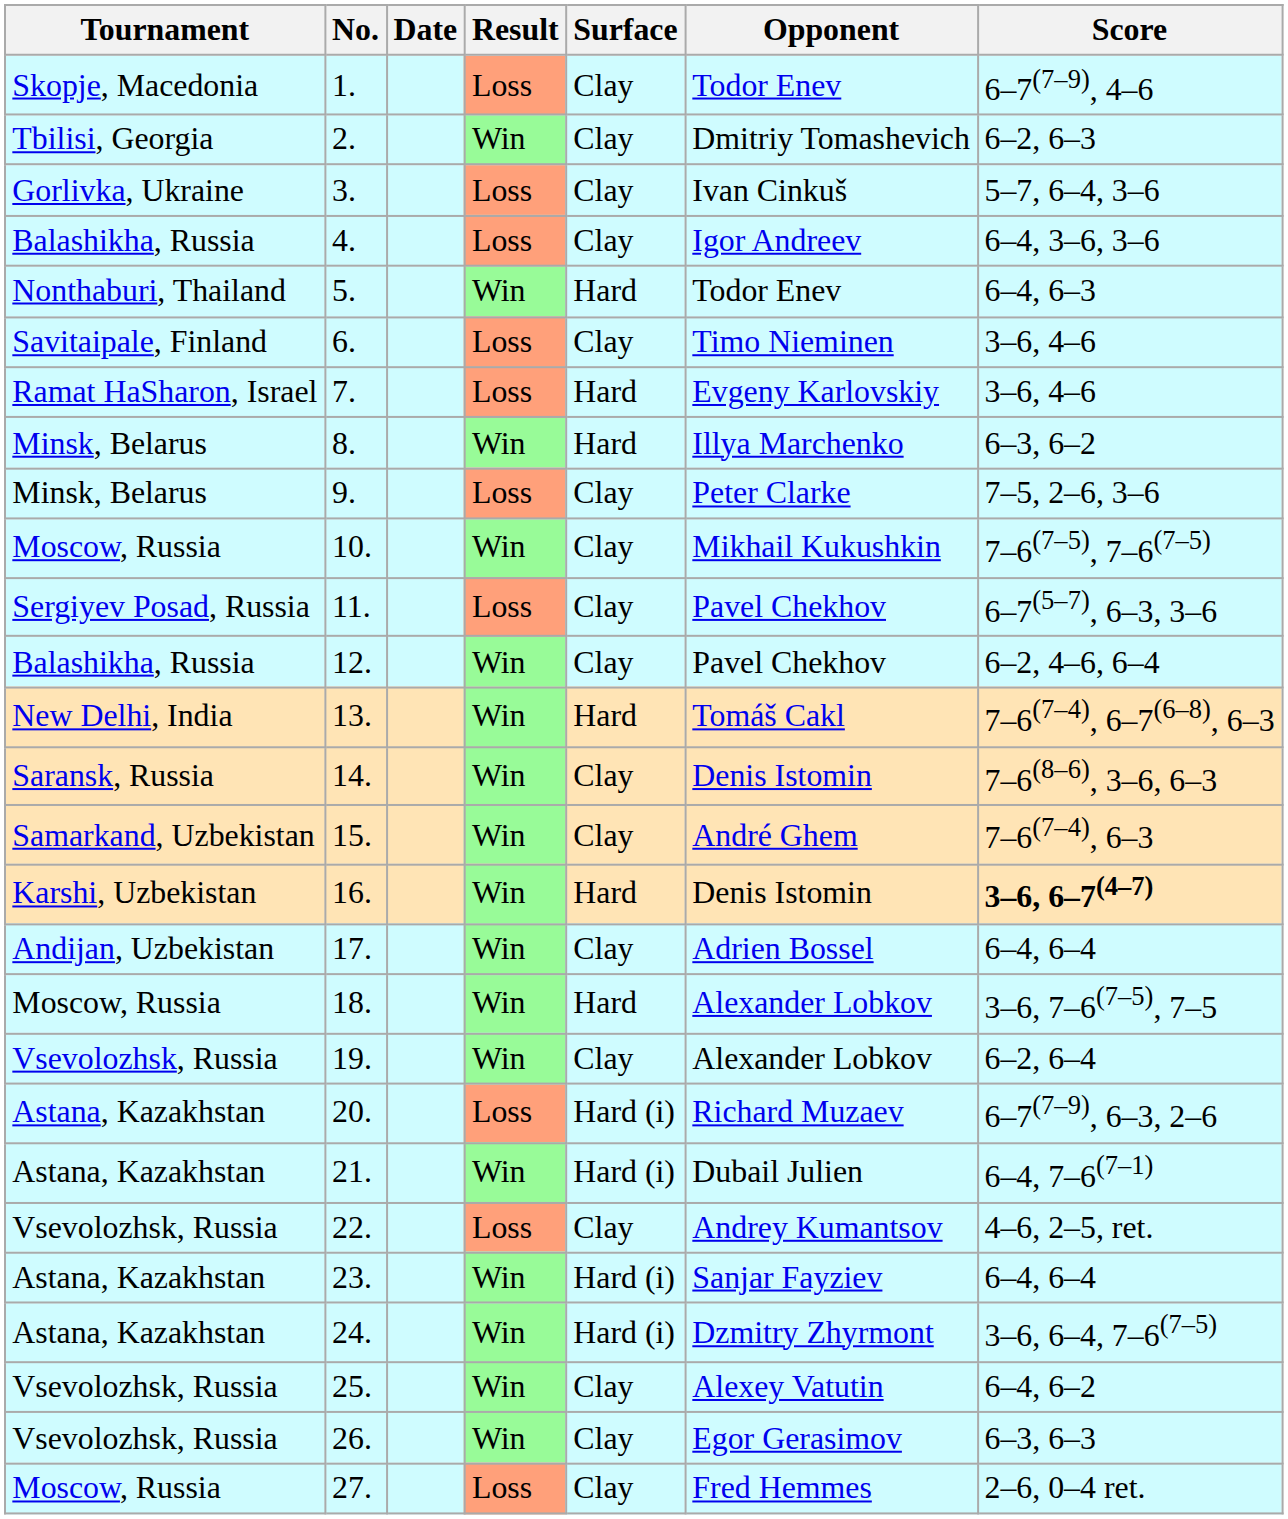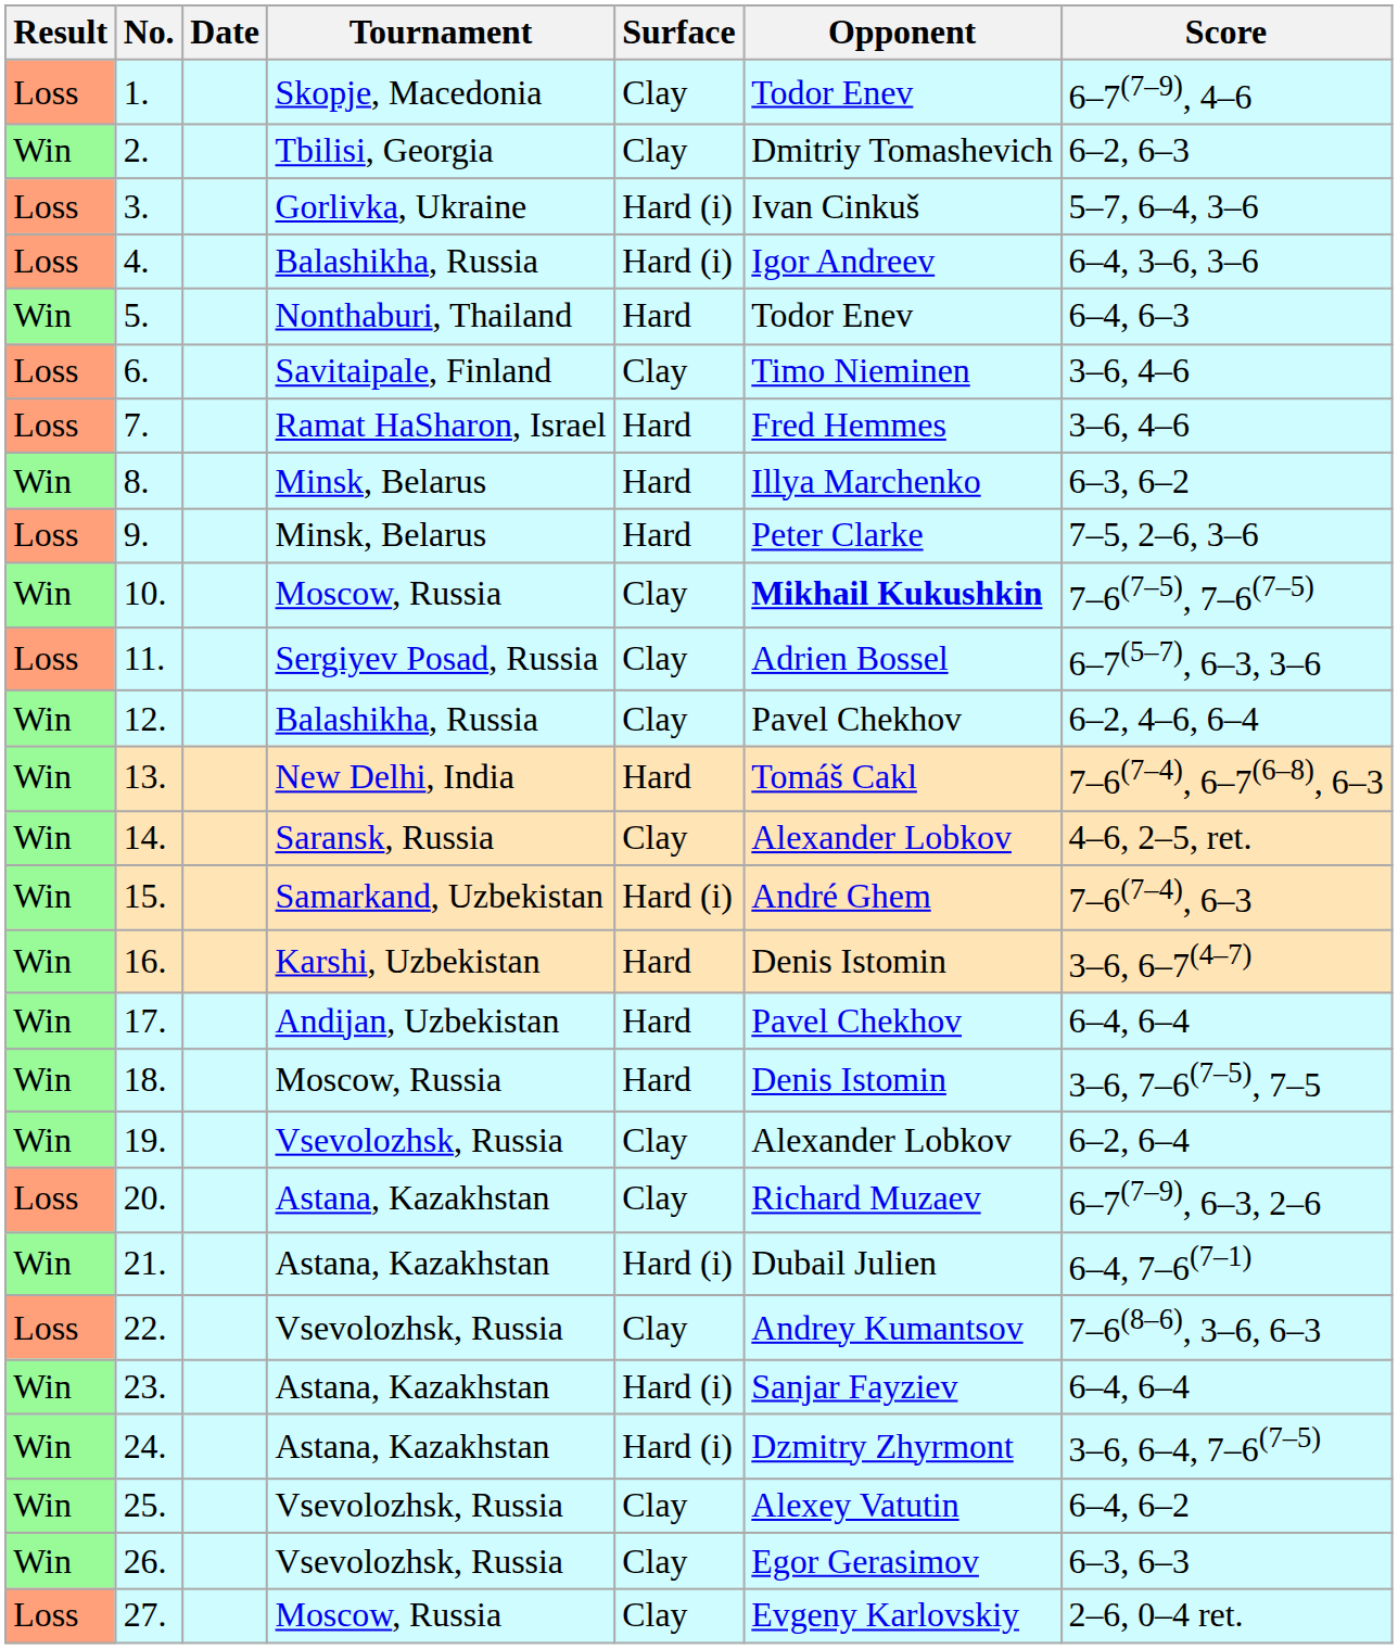 <table class="sortable wikitable">
 <tr>
-<th>Tournament</th>
+<th>Result</th>
 <th>No.</th>
 <th>Date</th>
-<th>Result</th>
+<th>Tournament</th>
 <th>Surface</th>
 <th>Opponent</th>
 <th class="unsortable">Score</th>
 </tr>
 <tr style="background:#cffcff;">
-<td><a href='#'>Skopje</a>, Macedonia</td>
+<td style="background:#ffa07a;">Loss</td>
 <td>1.</td>
 <td></td>
-<td style="background:#ffa07a;">Loss</td>
+<td><a href='#'>Skopje</a>, Macedonia</td>
 <td>Clay</td>
 <td> <a href='#'>Todor Enev</a></td>
 <td>6–7<sup>(7–9)</sup>, 4–6</td>
 </tr>
 <tr style="background:#cffcff;">
-<td><a href='#'>Tbilisi</a>, Georgia</td>
+<td style="background:#98fb98;">Win</td>
 <td>2.</td>
 <td></td>
-<td style="background:#98fb98;">Win</td>
+<td><a href='#'>Tbilisi</a>, Georgia</td>
 <td>Clay</td>
 <td> Dmitriy Tomashevich</td>
 <td>6–2, 6–3</td>
 </tr>
 <tr style="background:#cffcff;">
-<td><a href='#'>Gorlivka</a>, Ukraine</td>
+<td style="background:#ffa07a;">Loss</td>
 <td>3.</td>
 <td></td>
-<td style="background:#ffa07a;">Loss</td>
-<td>Clay</td>
+<td><a href='#'>Gorlivka</a>, Ukraine</td>
+<td>Hard (i)</td>
 <td> Ivan Cinkuš</td>
 <td>5–7, 6–4, 3–6</td>
 </tr>
 <tr style="background:#cffcff;">
-<td><a href='#'>Balashikha</a>, Russia</td>
+<td style="background:#ffa07a;">Loss</td>
 <td>4.</td>
 <td></td>
-<td style="background:#ffa07a;">Loss</td>
-<td>Clay</td>
+<td><a href='#'>Balashikha</a>, Russia</td>
+<td>Hard (i)</td>
 <td> <a href='#'>Igor Andreev</a></td>
 <td>6–4, 3–6, 3–6</td>
 </tr>
 <tr style="background:#cffcff;">
-<td><a href='#'>Nonthaburi</a>, Thailand</td>
+<td style="background:#98fb98;">Win</td>
 <td>5.</td>
 <td></td>
-<td style="background:#98fb98;">Win</td>
+<td><a href='#'>Nonthaburi</a>, Thailand</td>
 <td>Hard</td>
 <td> Todor Enev</td>
 <td>6–4, 6–3</td>
 </tr>
 <tr style="background:#cffcff;">
-<td><a href='#'>Savitaipale</a>, Finland</td>
+<td style="background:#ffa07a;">Loss</td>
 <td>6.</td>
 <td></td>
-<td style="background:#ffa07a;">Loss</td>
+<td><a href='#'>Savitaipale</a>, Finland</td>
 <td>Clay</td>
 <td> <a href='#'>Timo Nieminen</a></td>
 <td>3–6, 4–6</td>
 </tr>
 <tr style="background:#cffcff;">
-<td><a href='#'>Ramat HaSharon</a>, Israel</td>
+<td style="background:#ffa07a;">Loss</td>
 <td>7.</td>
 <td></td>
-<td style="background:#ffa07a;">Loss</td>
+<td><a href='#'>Ramat HaSharon</a>, Israel</td>
 <td>Hard</td>
-<td> <a href='#'>Evgeny Karlovskiy</a></td>
+<td> <a href='#'>Fred Hemmes</a></td>
 <td>3–6, 4–6</td>
 </tr>
 <tr style="background:#cffcff;">
-<td><a href='#'>Minsk</a>, Belarus</td>
+<td style="background:#98fb98;">Win</td>
 <td>8.</td>
 <td></td>
-<td style="background:#98fb98;">Win</td>
+<td><a href='#'>Minsk</a>, Belarus</td>
 <td>Hard</td>
 <td> <a href='#'>Illya Marchenko</a></td>
 <td>6–3, 6–2</td>
 </tr>
 <tr style="background:#cffcff;">
-<td>Minsk, Belarus</td>
+<td style="background:#ffa07a;">Loss</td>
 <td>9.</td>
 <td></td>
-<td style="background:#ffa07a;">Loss</td>
-<td>Clay</td>
+<td>Minsk, Belarus</td>
+<td>Hard</td>
 <td> <a href='#'>Peter Clarke</a></td>
 <td>7–5, 2–6, 3–6</td>
 </tr>
 <tr style="background:#cffcff;">
-<td><a href='#'>Moscow</a>, Russia</td>
+<td style="background:#98fb98;">Win</td>
 <td>10.</td>
 <td></td>
-<td style="background:#98fb98;">Win</td>
+<td><a href='#'>Moscow</a>, Russia</td>
 <td>Clay</td>
-<td> <a href='#'>Mikhail Kukushkin</a></td>
+<td><strong> <a href='#'>Mikhail Kukushkin</a></strong></td>
 <td>7–6<sup>(7–5)</sup>, 7–6<sup>(7–5)</sup></td>
 </tr>
 <tr style="background:#cffcff;">
-<td><a href='#'>Sergiyev Posad</a>, Russia</td>
+<td style="background:#ffa07a;">Loss</td>
 <td>11.</td>
 <td></td>
-<td style="background:#ffa07a;">Loss</td>
+<td><a href='#'>Sergiyev Posad</a>, Russia</td>
 <td>Clay</td>
-<td> <a href='#'>Pavel Chekhov</a></td>
+<td> <a href='#'>Adrien Bossel</a></td>
 <td>6–7<sup>(5–7)</sup>, 6–3, 3–6</td>
 </tr>
 <tr style="background:#cffcff;">
-<td><a href='#'>Balashikha</a>, Russia</td>
+<td style="background:#98fb98;">Win</td>
 <td>12.</td>
 <td></td>
-<td style="background:#98fb98;">Win</td>
+<td><a href='#'>Balashikha</a>, Russia</td>
 <td>Clay</td>
 <td> Pavel Chekhov</td>
 <td>6–2, 4–6, 6–4</td>
 </tr>
 <tr style="background:moccasin;">
-<td><a href='#'>New Delhi</a>, India</td>
+<td style="background:#98fb98;">Win</td>
 <td>13.</td>
 <td></td>
-<td style="background:#98fb98;">Win</td>
+<td><a href='#'>New Delhi</a>, India</td>
 <td>Hard</td>
 <td> <a href='#'>Tomáš Cakl</a></td>
 <td>7–6<sup>(7–4)</sup>, 6–7<sup>(6–8)</sup>, 6–3</td>
 </tr>
 <tr style="background:moccasin;">
-<td><a href='#'>Saransk</a>, Russia</td>
+<td style="background:#98fb98;">Win</td>
 <td>14.</td>
 <td></td>
-<td style="background:#98fb98;">Win</td>
+<td><a href='#'>Saransk</a>, Russia</td>
 <td>Clay</td>
-<td> <a href='#'>Denis Istomin</a></td>
-<td>7–6<sup>(8–6)</sup>, 3–6, 6–3</td>
+<td> <a href='#'>Alexander Lobkov</a></td>
+<td>4–6, 2–5, ret.</td>
 </tr>
 <tr style="background:moccasin;">
-<td><a href='#'>Samarkand</a>, Uzbekistan</td>
+<td style="background:#98fb98;">Win</td>
 <td>15.</td>
 <td></td>
-<td style="background:#98fb98;">Win</td>
-<td>Clay</td>
+<td><a href='#'>Samarkand</a>, Uzbekistan</td>
+<td>Hard (i)</td>
 <td> <a href='#'>André Ghem</a></td>
 <td>7–6<sup>(7–4)</sup>, 6–3</td>
 </tr>
 <tr style="background:moccasin;">
-<td><a href='#'>Karshi</a>, Uzbekistan</td>
+<td style="background:#98fb98;">Win</td>
 <td>16.</td>
 <td></td>
-<td style="background:#98fb98;">Win</td>
+<td><a href='#'>Karshi</a>, Uzbekistan</td>
 <td>Hard</td>
 <td> Denis Istomin</td>
-<td><strong>3–6, 6–7<sup>(4–7)</sup></strong></td>
+<td>3–6, 6–7<sup>(4–7)</sup></td>
 </tr>
 <tr style="background:#cffcff;">
-<td><a href='#'>Andijan</a>, Uzbekistan</td>
+<td style="background:#98fb98;">Win</td>
 <td>17.</td>
 <td></td>
-<td style="background:#98fb98;">Win</td>
-<td>Clay</td>
-<td> <a href='#'>Adrien Bossel</a></td>
+<td><a href='#'>Andijan</a>, Uzbekistan</td>
+<td>Hard</td>
+<td> <a href='#'>Pavel Chekhov</a></td>
 <td>6–4, 6–4</td>
 </tr>
 <tr style="background:#cffcff;">
-<td>Moscow, Russia</td>
+<td style="background:#98fb98;">Win</td>
 <td>18.</td>
 <td></td>
-<td style="background:#98fb98;">Win</td>
+<td>Moscow, Russia</td>
 <td>Hard</td>
-<td> <a href='#'>Alexander Lobkov</a></td>
+<td> <a href='#'>Denis Istomin</a></td>
 <td>3–6, 7–6<sup>(7–5)</sup>, 7–5</td>
 </tr>
 <tr style="background:#cffcff;">
-<td><a href='#'>Vsevolozhsk</a>, Russia</td>
+<td style="background:#98fb98;">Win</td>
 <td>19.</td>
 <td></td>
-<td style="background:#98fb98;">Win</td>
+<td><a href='#'>Vsevolozhsk</a>, Russia</td>
 <td>Clay</td>
 <td> Alexander Lobkov</td>
 <td>6–2, 6–4</td>
 </tr>
 <tr style="background:#cffcff;">
-<td><a href='#'>Astana</a>, Kazakhstan</td>
+<td style="background:#ffa07a;">Loss</td>
 <td>20.</td>
 <td></td>
-<td style="background:#ffa07a;">Loss</td>
-<td>Hard (i)</td>
+<td><a href='#'>Astana</a>, Kazakhstan</td>
+<td>Clay</td>
 <td> <a href='#'>Richard Muzaev</a></td>
 <td>6–7<sup>(7–9)</sup>, 6–3, 2–6</td>
 </tr>
 <tr style="background:#cffcff;">
-<td>Astana, Kazakhstan</td>
+<td style="background:#98fb98;">Win</td>
 <td>21.</td>
 <td></td>
-<td style="background:#98fb98;">Win</td>
+<td>Astana, Kazakhstan</td>
 <td>Hard (i)</td>
 <td> Dubail Julien</td>
 <td>6–4, 7–6<sup>(7–1)</sup></td>
 </tr>
 <tr style="background:#cffcff;">
-<td>Vsevolozhsk, Russia</td>
+<td style="background:#ffa07a;">Loss</td>
 <td>22.</td>
 <td></td>
-<td style="background:#ffa07a;">Loss</td>
+<td>Vsevolozhsk, Russia</td>
 <td>Clay</td>
 <td> <a href='#'>Andrey Kumantsov</a></td>
-<td>4–6, 2–5, ret.</td>
+<td>7–6<sup>(8–6)</sup>, 3–6, 6–3</td>
 </tr>
 <tr style="background:#cffcff;">
-<td>Astana, Kazakhstan</td>
+<td style="background:#98fb98;">Win</td>
 <td>23.</td>
 <td></td>
-<td style="background:#98fb98;">Win</td>
+<td>Astana, Kazakhstan</td>
 <td>Hard (i)</td>
 <td> <a href='#'>Sanjar Fayziev</a></td>
 <td>6–4, 6–4</td>
 </tr>
 <tr style="background:#cffcff;">
-<td>Astana, Kazakhstan</td>
+<td style="background:#98fb98;">Win</td>
 <td>24.</td>
 <td></td>
-<td style="background:#98fb98;">Win</td>
+<td>Astana, Kazakhstan</td>
 <td>Hard (i)</td>
 <td> <a href='#'>Dzmitry Zhyrmont</a></td>
 <td>3–6, 6–4, 7–6<sup>(7–5)</sup></td>
 </tr>
 <tr style="background:#cffcff;">
-<td>Vsevolozhsk, Russia</td>
+<td style="background:#98fb98;">Win</td>
 <td>25.</td>
 <td></td>
-<td style="background:#98fb98;">Win</td>
+<td>Vsevolozhsk, Russia</td>
 <td>Clay</td>
 <td> <a href='#'>Alexey Vatutin</a></td>
 <td>6–4, 6–2</td>
 </tr>
 <tr style="background:#cffcff;">
-<td>Vsevolozhsk, Russia</td>
+<td style="background:#98fb98;">Win</td>
 <td>26.</td>
 <td></td>
-<td style="background:#98fb98;">Win</td>
+<td>Vsevolozhsk, Russia</td>
 <td>Clay</td>
 <td> <a href='#'>Egor Gerasimov</a></td>
 <td>6–3, 6–3</td>
 </tr>
 <tr style="background:#cffcff;">
-<td><a href='#'>Moscow</a>, Russia</td>
+<td style="background:#ffa07a;">Loss</td>
 <td>27.</td>
 <td></td>
-<td style="background:#ffa07a;">Loss</td>
+<td><a href='#'>Moscow</a>, Russia</td>
 <td>Clay</td>
-<td> <a href='#'>Fred Hemmes</a></td>
+<td> <a href='#'>Evgeny Karlovskiy</a></td>
 <td>2–6, 0–4 ret.</td>
 </tr>
 </table>
